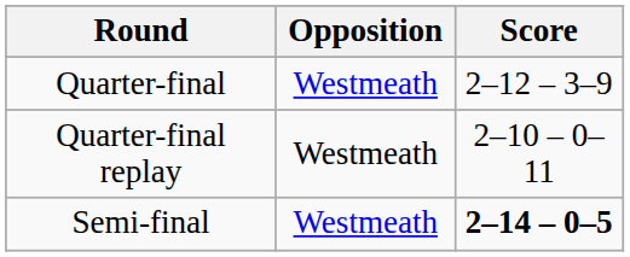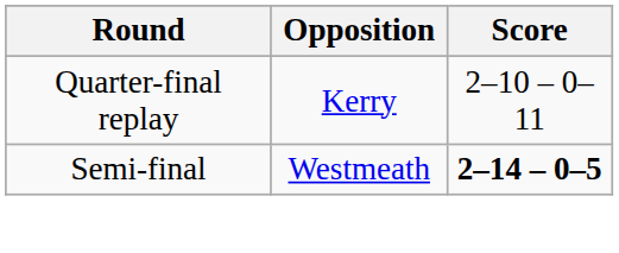 <table class="wikitable" style="text-align:center;margin-left:1em;float:right">
 <tr>
 <th width="125">Round</th>
 <th width="80">Opposition</th>
 <th width="75">Score</th>
 </tr>
 <tr>
-<td>Quarter-final</td>
-<td><a href='#'>Westmeath</a></td>
-<td>2–12 – 3–9</td>
-</tr>
-<tr>
 <td>Quarter-final replay</td>
-<td>Westmeath</td>
+<td><a href='#'>Kerry</a></td>
 <td>2–10 – 0–11</td>
 </tr>
 <tr>
 <td>Semi-final</td>
 <td><a href='#'>Westmeath</a></td>
 <td><strong>2–14 – 0–5</strong></td>
 </tr>
 </table>
